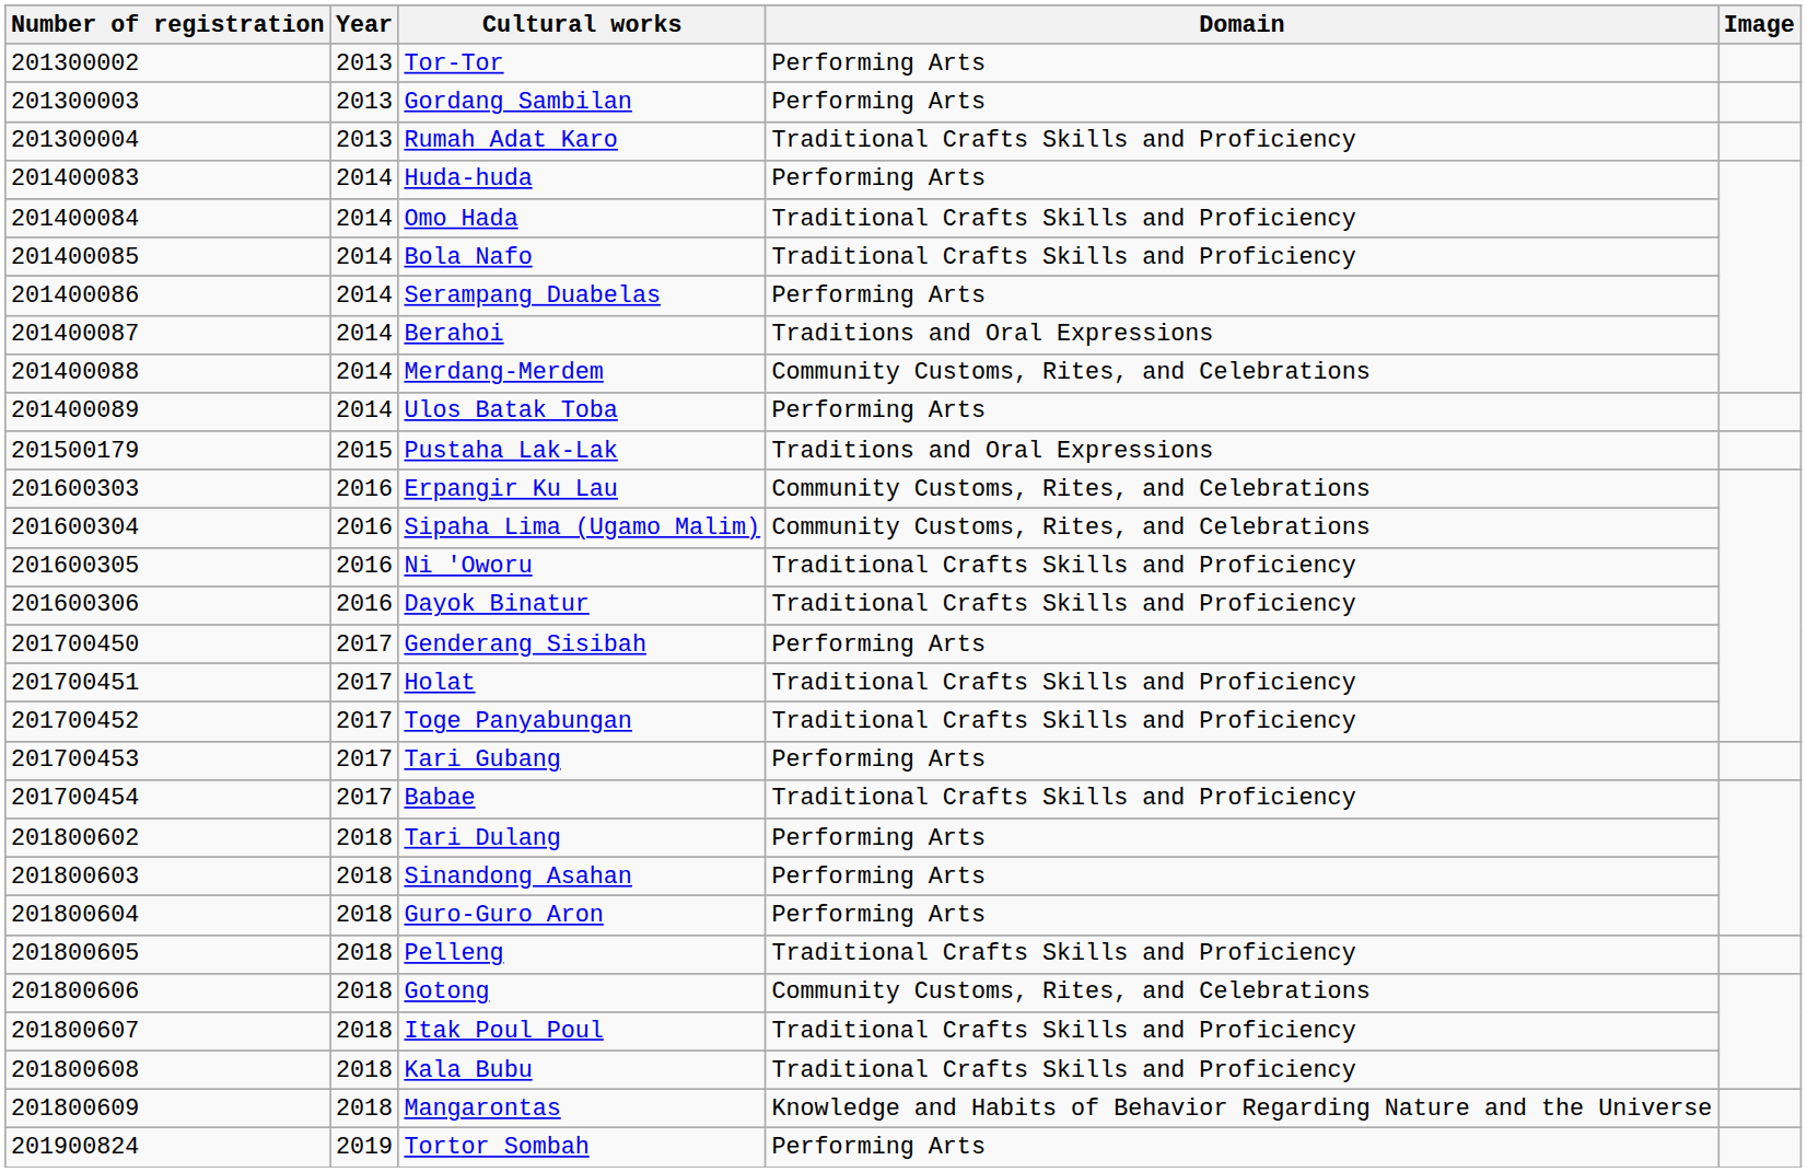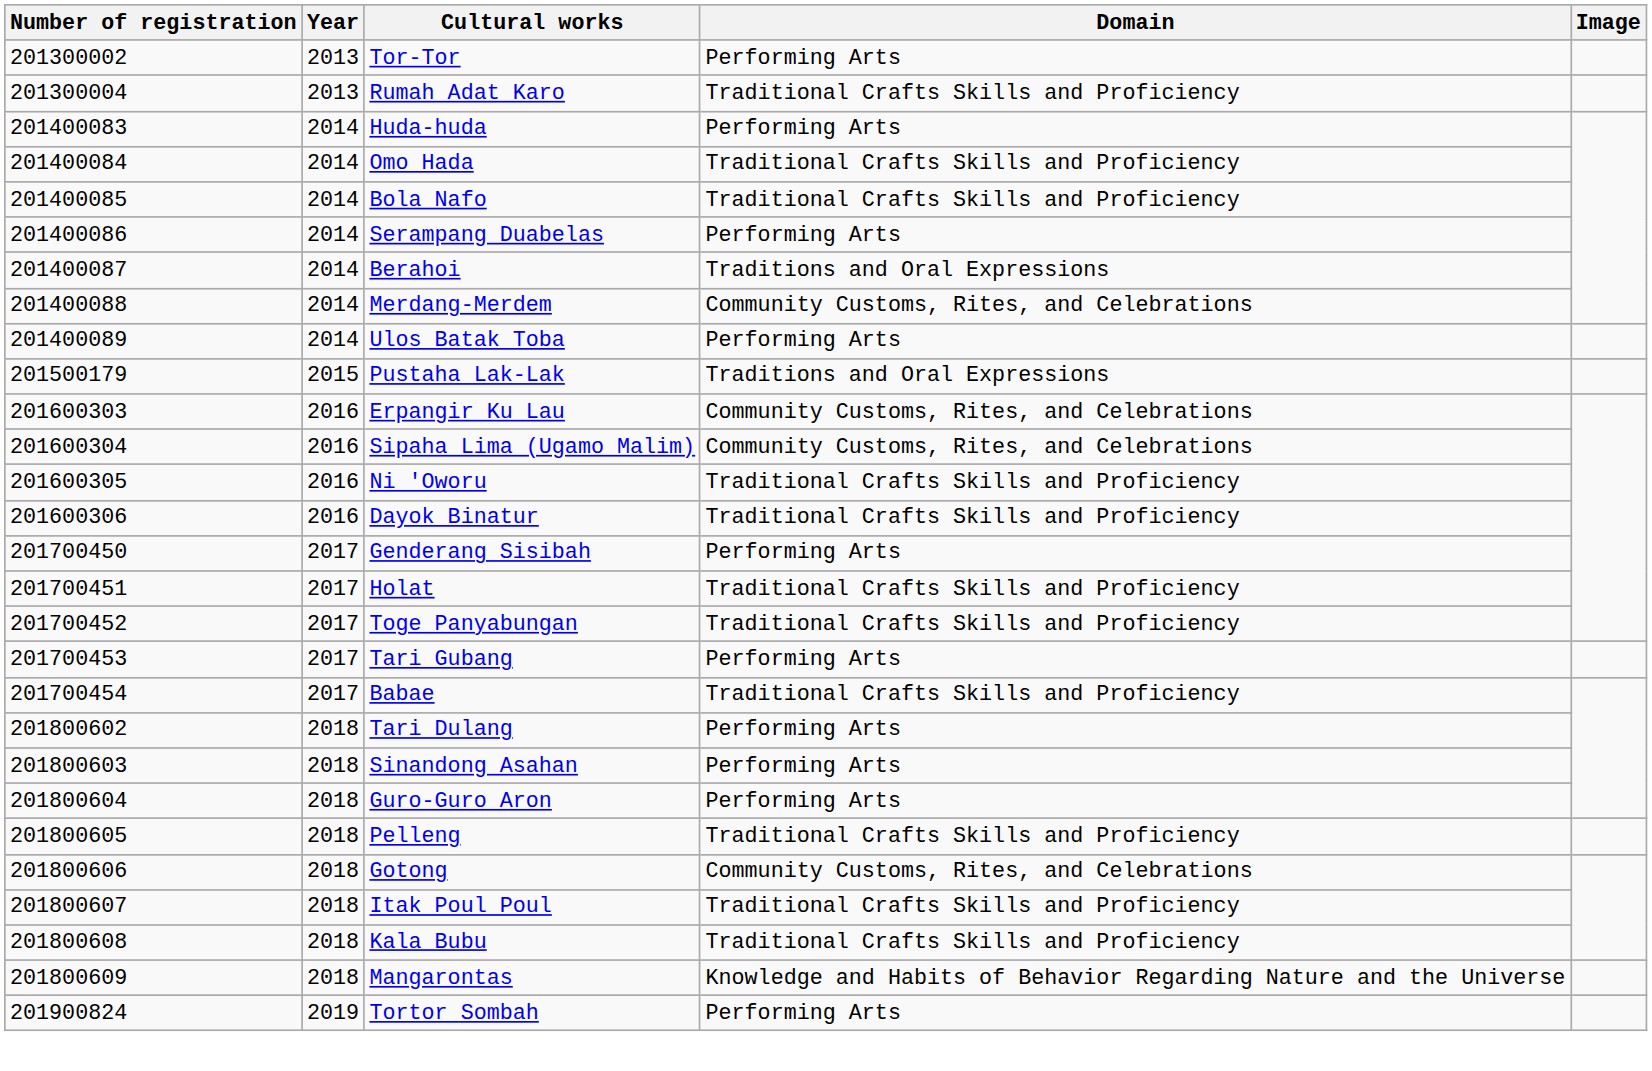 <table class = "wikitable sortable">
 <tr>
 <th>Number of registration</th>
 <th>Year</th>
 <th>Cultural works</th>
 <th>Domain</th>
 <th>Image</th>
 </tr>
 <tr>
 <td>201300002</td>
 <td>2013</td>
 <td><a href='#'>Tor-Tor</a></td>
-<td>Performing Arts</td>
-<td></td>
-</tr>
-<tr>
-<td>201300003</td>
-<td>2013</td>
-<td><a href='#'>Gordang Sambilan</a></td>
 <td>Performing Arts</td>
 <td></td>
 </tr>
 <tr>
 <td>201300004</td>
 <td>2013</td>
 <td><a href='#'>Rumah Adat Karo</a></td>
 <td>Traditional Crafts Skills and Proficiency</td>
 <td></td>
 </tr>
 <tr>
 <td>201400083</td>
 <td>2014</td>
 <td><a href='#'>Huda-huda</a></td>
 <td>Performing Arts</td>
 </tr>
 <tr>
 <td>201400084</td>
 <td>2014</td>
 <td><a href='#'>Omo Hada</a></td>
 <td>Traditional Crafts Skills and Proficiency</td>
 </tr>
 <tr>
 <td>201400085</td>
 <td>2014</td>
 <td><a href='#'>Bola Nafo</a></td>
 <td>Traditional Crafts Skills and Proficiency</td>
 </tr>
 <tr>
 <td>201400086</td>
 <td>2014</td>
 <td><a href='#'>Serampang Duabelas</a></td>
 <td>Performing Arts</td>
 </tr>
 <tr>
 <td>201400087</td>
 <td>2014</td>
 <td><a href='#'>Berahoi</a></td>
 <td>Traditions and Oral Expressions</td>
 </tr>
 <tr>
 <td>201400088</td>
 <td>2014</td>
 <td><a href='#'>Merdang-Merdem</a></td>
 <td>Community Customs, Rites, and Celebrations</td>
 </tr>
 <tr>
 <td>201400089</td>
 <td>2014</td>
 <td><a href='#'>Ulos Batak Toba</a></td>
 <td>Performing Arts</td>
 <td></td>
 </tr>
 <tr>
 <td>201500179</td>
 <td>2015</td>
 <td><a href='#'>Pustaha Lak-Lak</a></td>
 <td>Traditions and Oral Expressions</td>
 <td></td>
 </tr>
 <tr>
 <td>201600303</td>
 <td>2016</td>
 <td><a href='#'>Erpangir Ku Lau</a></td>
 <td>Community Customs, Rites, and Celebrations</td>
 </tr>
 <tr>
 <td>201600304</td>
 <td>2016</td>
 <td><a href='#'>Sipaha Lima (Ugamo Malim)</a></td>
 <td>Community Customs, Rites, and Celebrations</td>
 </tr>
 <tr>
 <td>201600305</td>
 <td>2016</td>
 <td><a href='#'>Ni 'Oworu</a></td>
 <td>Traditional Crafts Skills and Proficiency</td>
 </tr>
 <tr>
 <td>201600306</td>
 <td>2016</td>
 <td><a href='#'>Dayok Binatur</a></td>
 <td>Traditional Crafts Skills and Proficiency</td>
 </tr>
 <tr>
 <td>201700450</td>
 <td>2017</td>
 <td><a href='#'>Genderang Sisibah</a></td>
 <td>Performing Arts</td>
 </tr>
 <tr>
 <td>201700451</td>
 <td>2017</td>
 <td><a href='#'>Holat</a></td>
 <td>Traditional Crafts Skills and Proficiency</td>
 </tr>
 <tr>
 <td>201700452</td>
 <td>2017</td>
 <td><a href='#'>Toge Panyabungan</a></td>
 <td>Traditional Crafts Skills and Proficiency</td>
 </tr>
 <tr>
 <td>201700453</td>
 <td>2017</td>
 <td><a href='#'>Tari Gubang</a></td>
 <td>Performing Arts</td>
 <td></td>
 </tr>
 <tr>
 <td>201700454</td>
 <td>2017</td>
 <td><a href='#'>Babae</a></td>
 <td>Traditional Crafts Skills and Proficiency</td>
 </tr>
 <tr>
 <td>201800602</td>
 <td>2018</td>
 <td><a href='#'>Tari Dulang</a></td>
 <td>Performing Arts</td>
 </tr>
 <tr>
 <td>201800603</td>
 <td>2018</td>
 <td><a href='#'>Sinandong Asahan</a></td>
 <td>Performing Arts</td>
 </tr>
 <tr>
 <td>201800604</td>
 <td>2018</td>
 <td><a href='#'>Guro-Guro Aron</a></td>
 <td>Performing Arts</td>
 </tr>
 <tr>
 <td>201800605</td>
 <td>2018</td>
 <td><a href='#'>Pelleng</a></td>
 <td>Traditional Crafts Skills and Proficiency</td>
 <td></td>
 </tr>
 <tr>
 <td>201800606</td>
 <td>2018</td>
 <td><a href='#'>Gotong</a></td>
 <td>Community Customs, Rites, and Celebrations</td>
 </tr>
 <tr>
 <td>201800607</td>
 <td>2018</td>
 <td><a href='#'>Itak Poul Poul</a></td>
 <td>Traditional Crafts Skills and Proficiency</td>
 </tr>
 <tr>
 <td>201800608</td>
 <td>2018</td>
 <td><a href='#'>Kala Bubu</a></td>
 <td>Traditional Crafts Skills and Proficiency</td>
 </tr>
 <tr>
 <td>201800609</td>
 <td>2018</td>
 <td><a href='#'>Mangarontas</a></td>
 <td>Knowledge and Habits of Behavior Regarding Nature and the Universe</td>
 <td></td>
 </tr>
 <tr>
 <td>201900824</td>
 <td>2019</td>
 <td><a href='#'>Tortor Sombah</a></td>
 <td>Performing Arts</td>
 </tr>
 </table>
